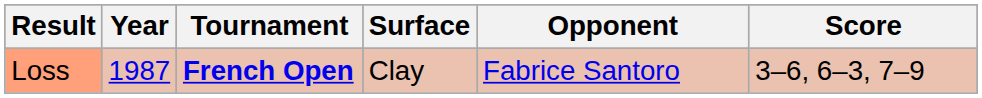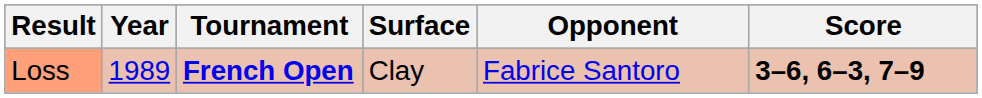 <table class="sortable wikitable">
 <tr>
 <th style="width:40px;">Result</th>
 <th style="width:30px;">Year</th>
 <th style="width:100px;">Tournament</th>
 <th style="width:50px;">Surface</th>
 <th style="width:150px;">Opponent</th>
 <th style="width:125px;" class="unsortable">Score</th>
 </tr>
 <tr style="background:#ebc2af;">
 <td style="background:#ffa07a;">Loss</td>
-<td><a href='#'>1987</a></td>
+<td><a href='#'>1989</a></td>
 <td><strong><a href='#'>French Open</a></strong></td>
 <td>Clay</td>
 <td> <a href='#'>Fabrice Santoro</a></td>
-<td>3–6, 6–3, 7–9</td>
+<td><strong>3–6, 6–3, 7–9</strong></td>
 </tr>
 </table>
